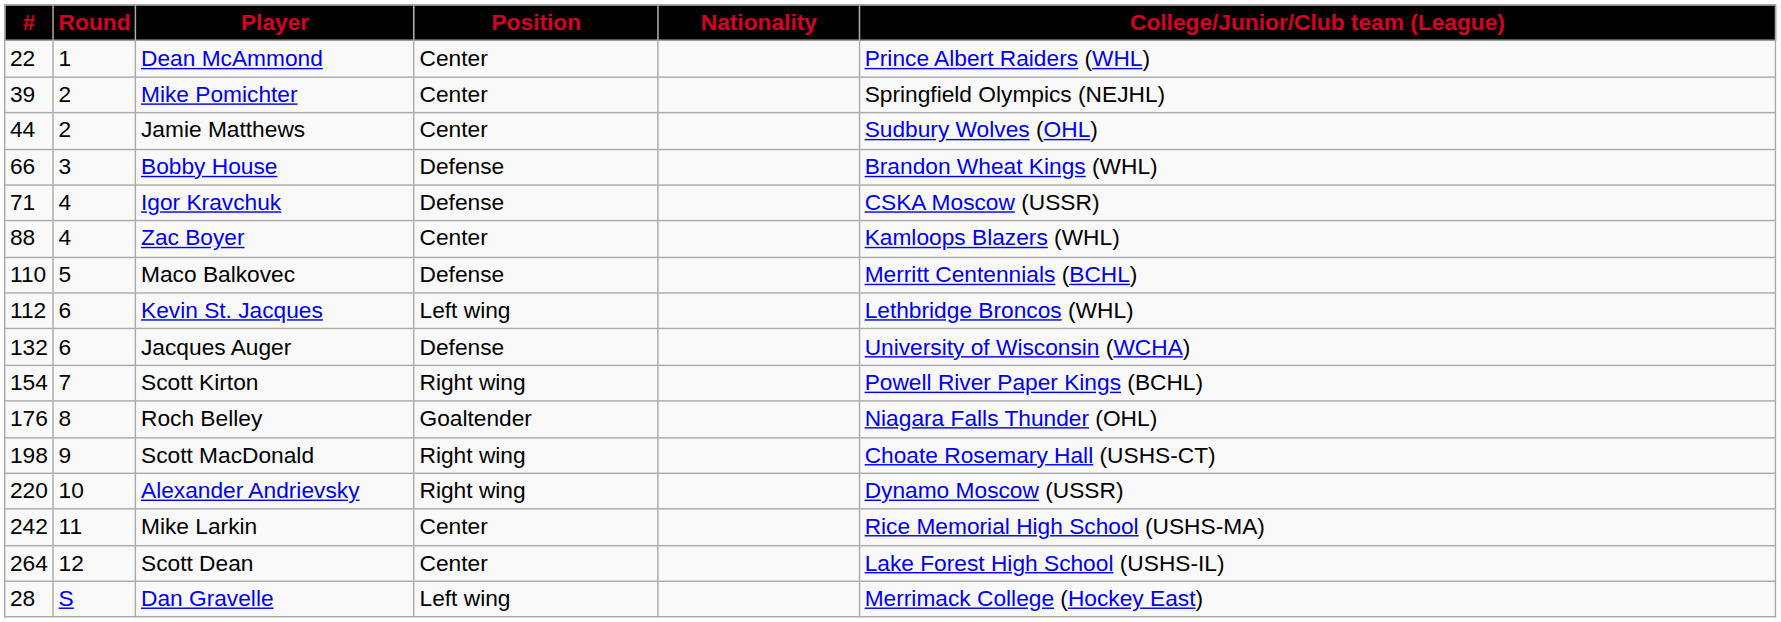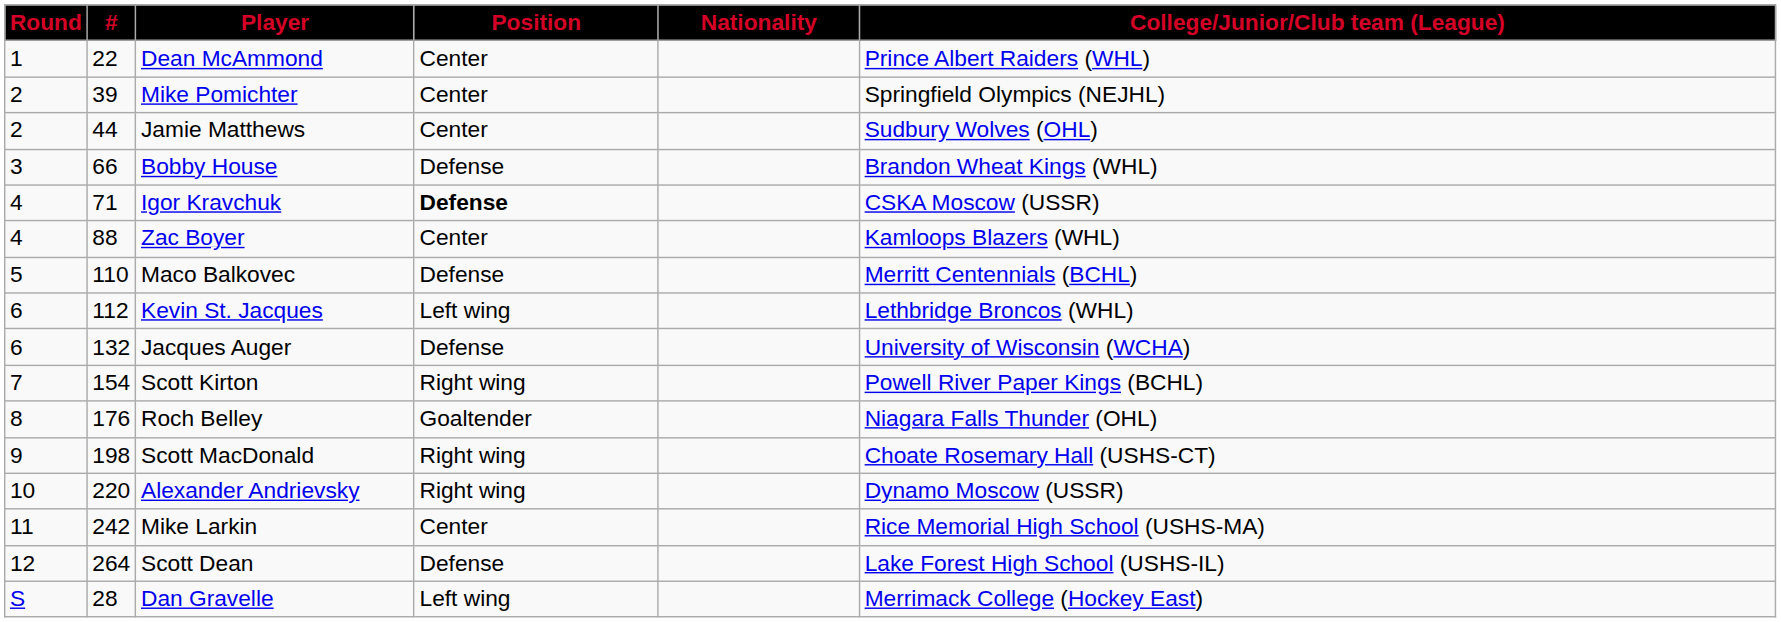 <table class="wikitable">
 <tr>
+<th style="background:black;color:#d40026;" width="2.75%">Round</th>
 <th style="background:black;color:#d40026;" width="2.75%">#</th>
-<th style="background:black;color:#d40026;" width="2.75%">Round</th>
 <th style="background:black;color:#d40026;" width="16.0%">Player</th>
 <th style="background:black;color:#d40026;" width="14.0%">Position</th>
 <th style="background:black;color:#d40026;" width="11.5%">Nationality</th>
 <th style="background:black;color:#d40026;" width="100.0%">College/Junior/Club team (League)</th>
 </tr>
 <tr>
+<td>1</td>
 <td>22</td>
-<td>1</td>
 <td><a href='#'>Dean McAmmond</a></td>
 <td>Center</td>
 <td></td>
 <td><a href='#'>Prince Albert Raiders</a> (<a href='#'>WHL</a>)</td>
 </tr>
 <tr>
+<td>2</td>
 <td>39</td>
-<td>2</td>
 <td><a href='#'>Mike Pomichter</a></td>
 <td>Center</td>
 <td></td>
 <td>Springfield Olympics (NEJHL)</td>
 </tr>
 <tr>
+<td>2</td>
 <td>44</td>
-<td>2</td>
 <td>Jamie Matthews</td>
 <td>Center</td>
 <td></td>
 <td><a href='#'>Sudbury Wolves</a> (<a href='#'>OHL</a>)</td>
 </tr>
 <tr>
+<td>3</td>
 <td>66</td>
-<td>3</td>
 <td><a href='#'>Bobby House</a></td>
 <td>Defense</td>
 <td></td>
 <td><a href='#'>Brandon Wheat Kings</a> (WHL)</td>
 </tr>
 <tr>
+<td>4</td>
 <td>71</td>
-<td>4</td>
 <td><a href='#'>Igor Kravchuk</a></td>
-<td>Defense</td>
+<td><strong>Defense</strong></td>
 <td></td>
 <td><a href='#'>CSKA Moscow</a> (USSR)</td>
 </tr>
 <tr>
+<td>4</td>
 <td>88</td>
-<td>4</td>
 <td><a href='#'>Zac Boyer</a></td>
 <td>Center</td>
 <td></td>
 <td><a href='#'>Kamloops Blazers</a> (WHL)</td>
 </tr>
 <tr>
+<td>5</td>
 <td>110</td>
-<td>5</td>
 <td>Maco Balkovec</td>
 <td>Defense</td>
 <td></td>
 <td><a href='#'>Merritt Centennials</a> (<a href='#'>BCHL</a>)</td>
 </tr>
 <tr>
+<td>6</td>
 <td>112</td>
-<td>6</td>
 <td><a href='#'>Kevin St. Jacques</a></td>
 <td>Left wing</td>
 <td></td>
 <td><a href='#'>Lethbridge Broncos</a> (WHL)</td>
 </tr>
 <tr>
+<td>6</td>
 <td>132</td>
-<td>6</td>
 <td>Jacques Auger</td>
 <td>Defense</td>
 <td></td>
 <td><a href='#'>University of Wisconsin</a> (<a href='#'>WCHA</a>)</td>
 </tr>
 <tr>
+<td>7</td>
 <td>154</td>
-<td>7</td>
 <td>Scott Kirton</td>
 <td>Right wing</td>
 <td></td>
 <td><a href='#'>Powell River Paper Kings</a> (BCHL)</td>
 </tr>
 <tr>
+<td>8</td>
 <td>176</td>
-<td>8</td>
 <td>Roch Belley</td>
 <td>Goaltender</td>
 <td></td>
 <td><a href='#'>Niagara Falls Thunder</a> (OHL)</td>
 </tr>
 <tr>
+<td>9</td>
 <td>198</td>
-<td>9</td>
 <td>Scott MacDonald</td>
 <td>Right wing</td>
 <td></td>
 <td><a href='#'>Choate Rosemary Hall</a> (USHS-CT)</td>
 </tr>
 <tr>
+<td>10</td>
 <td>220</td>
-<td>10</td>
 <td><a href='#'>Alexander Andrievsky</a></td>
 <td>Right wing</td>
 <td></td>
 <td><a href='#'>Dynamo Moscow</a> (USSR)</td>
 </tr>
 <tr>
+<td>11</td>
 <td>242</td>
-<td>11</td>
 <td>Mike Larkin</td>
 <td>Center</td>
 <td></td>
 <td><a href='#'>Rice Memorial High School</a> (USHS-MA)</td>
 </tr>
 <tr>
+<td>12</td>
 <td>264</td>
-<td>12</td>
 <td>Scott Dean</td>
-<td>Center</td>
+<td>Defense</td>
 <td></td>
 <td><a href='#'>Lake Forest High School</a> (USHS-IL)</td>
 </tr>
 <tr>
+<td><a href='#'>S</a></td>
 <td>28</td>
-<td><a href='#'>S</a></td>
 <td><a href='#'>Dan Gravelle</a></td>
 <td>Left wing</td>
 <td></td>
 <td><a href='#'>Merrimack College</a> (<a href='#'>Hockey East</a>)</td>
 </tr>
 </table>
